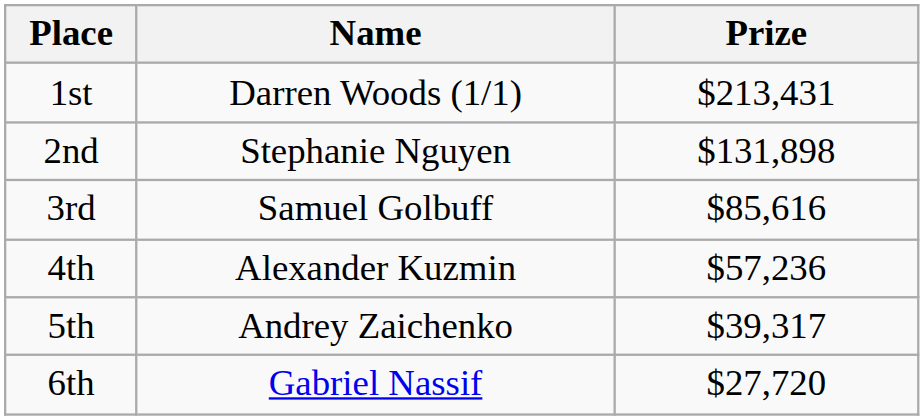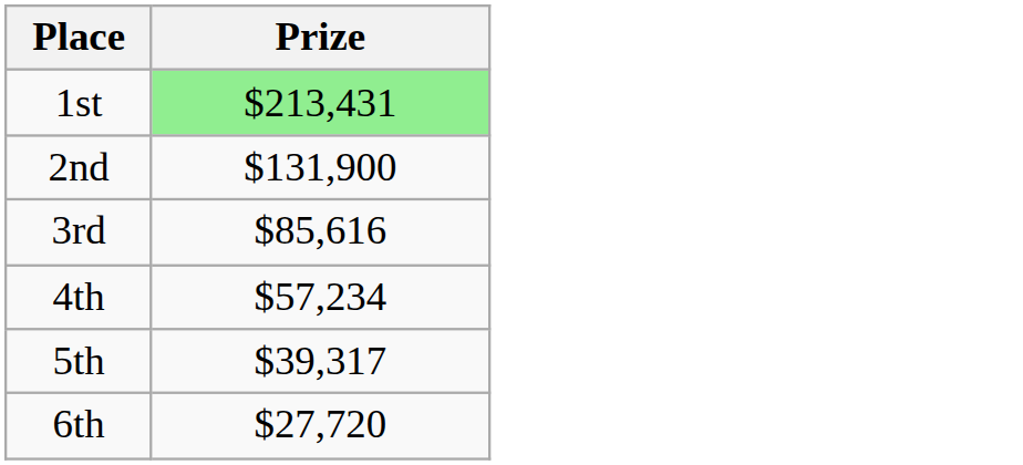 <table class="wikitable">
 <tr>
 <th width="50">Place</th>
-<th width="200">Name</th>
 <th width="125">Prize</th>
 </tr>
 <tr>
 <td align = "center">1st</td>
-<td align = "center">Darren Woods (1/1)</td>
-<td align = "center">$213,431</td>
+<td align = "center" style="background: lightgreen;">$213,431</td>
 </tr>
 <tr>
 <td align = "center">2nd</td>
-<td align = "center">Stephanie Nguyen</td>
-<td align = "center">$131,898</td>
+<td align = "center">$131,900</td>
 </tr>
 <tr>
 <td align = "center">3rd</td>
-<td align = "center">Samuel Golbuff</td>
 <td align = "center">$85,616</td>
 </tr>
 <tr>
 <td align = "center">4th</td>
-<td align = "center">Alexander Kuzmin</td>
-<td align = "center">$57,236</td>
+<td align = "center">$57,234</td>
 </tr>
 <tr>
 <td align = "center">5th</td>
-<td align = "center">Andrey Zaichenko</td>
 <td align = "center">$39,317</td>
 </tr>
 <tr>
 <td align = "center">6th</td>
-<td align = "center"><a href='#'>Gabriel Nassif</a></td>
 <td align = "center">$27,720</td>
 </tr>
 </table>
